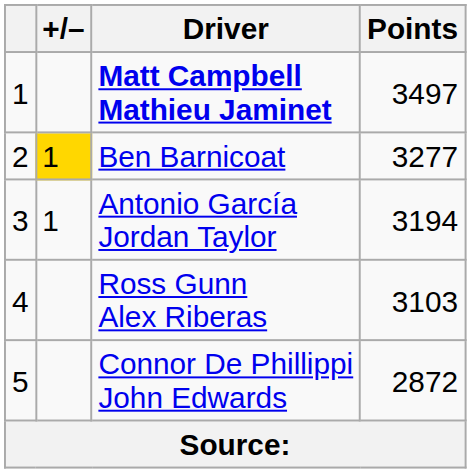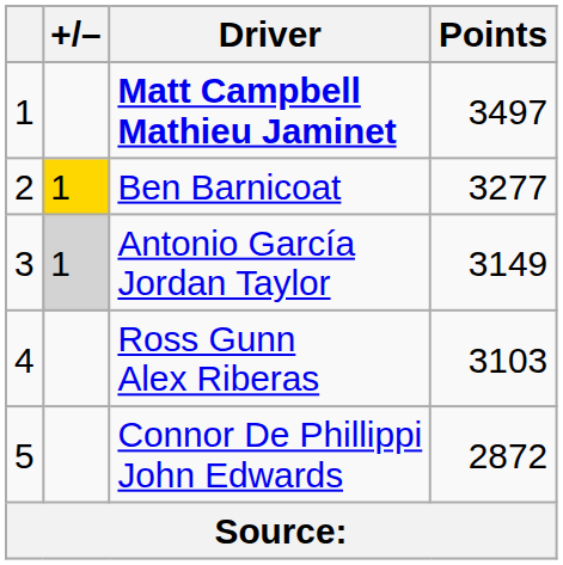 <table class="wikitable" style="font-size: 95%;">
 <tr>
 <th scope="col"></th>
 <th scope="col">+/–</th>
 <th scope="col">Driver</th>
 <th scope="col">Points</th>
 </tr>
 <tr>
 <td align=center>1</td>
 <td align="left"></td>
 <td><strong> <a href='#'>Matt Campbell</a><br> <a href='#'>Mathieu Jaminet</a></strong></td>
 <td align=right>3497</td>
 </tr>
 <tr>
 <td align=center>2</td>
 <td align="left" style="background: gold;"> 1</td>
 <td> <a href='#'>Ben Barnicoat</a></td>
 <td align=right>3277</td>
 </tr>
 <tr>
 <td align=center>3</td>
-<td align="left"> 1</td>
+<td align="left" style="background: lightgrey;"> 1</td>
 <td> <a href='#'>Antonio García</a><br> <a href='#'>Jordan Taylor</a></td>
-<td align=right>3194</td>
+<td align=right>3149</td>
 </tr>
 <tr>
 <td align=center>4</td>
 <td align="left"></td>
 <td> <a href='#'>Ross Gunn</a><br> <a href='#'>Alex Riberas</a></td>
 <td align=right>3103</td>
 </tr>
 <tr>
 <td align=center>5</td>
 <td align="left"></td>
 <td> <a href='#'>Connor De Phillippi</a><br> <a href='#'>John Edwards</a></td>
 <td align=right>2872</td>
 </tr>
 <tr>
 <th colspan=5>Source:</th>
 </tr>
 </table>
